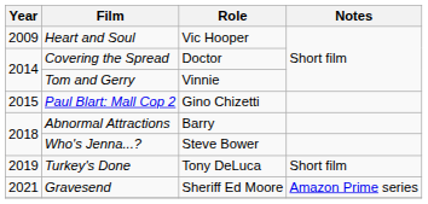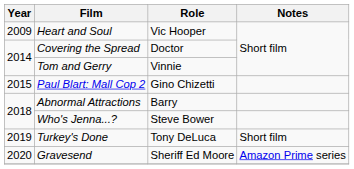 <table class="wikitable sortable">
 <tr>
 <th>Year</th>
 <th>Film</th>
 <th>Role</th>
 <th>Notes</th>
 </tr>
 <tr>
 <td>2009</td>
 <td><em>Heart and Soul</em></td>
 <td>Vic Hooper</td>
 <td rowspan="3">Short film</td>
 </tr>
 <tr>
 <td rowspan="2">2014</td>
 <td><em>Covering the Spread</em></td>
 <td>Doctor</td>
 </tr>
 <tr>
 <td><em>Tom and Gerry</em></td>
 <td>Vinnie</td>
 </tr>
 <tr>
 <td>2015</td>
 <td><em><a href='#'>Paul Blart: Mall Cop 2</a></em></td>
 <td>Gino Chizetti</td>
 <td></td>
 </tr>
 <tr>
 <td rowspan="2">2018</td>
 <td><em>Abnormal Attractions</em></td>
 <td>Barry</td>
 <td></td>
 </tr>
 <tr>
 <td><em>Who's Jenna...?</em></td>
 <td>Steve Bower</td>
 <td></td>
 </tr>
 <tr>
 <td>2019</td>
 <td><em>Turkey's Done</em></td>
 <td>Tony DeLuca</td>
 <td>Short film</td>
 </tr>
 <tr>
-<td>2021</td>
+<td>2020</td>
 <td><em>Gravesend</em></td>
 <td>Sheriff Ed Moore</td>
 <td><a href='#'>Amazon Prime</a> series</td>
 </tr>
 <tr>
 </tr>
 </table>
